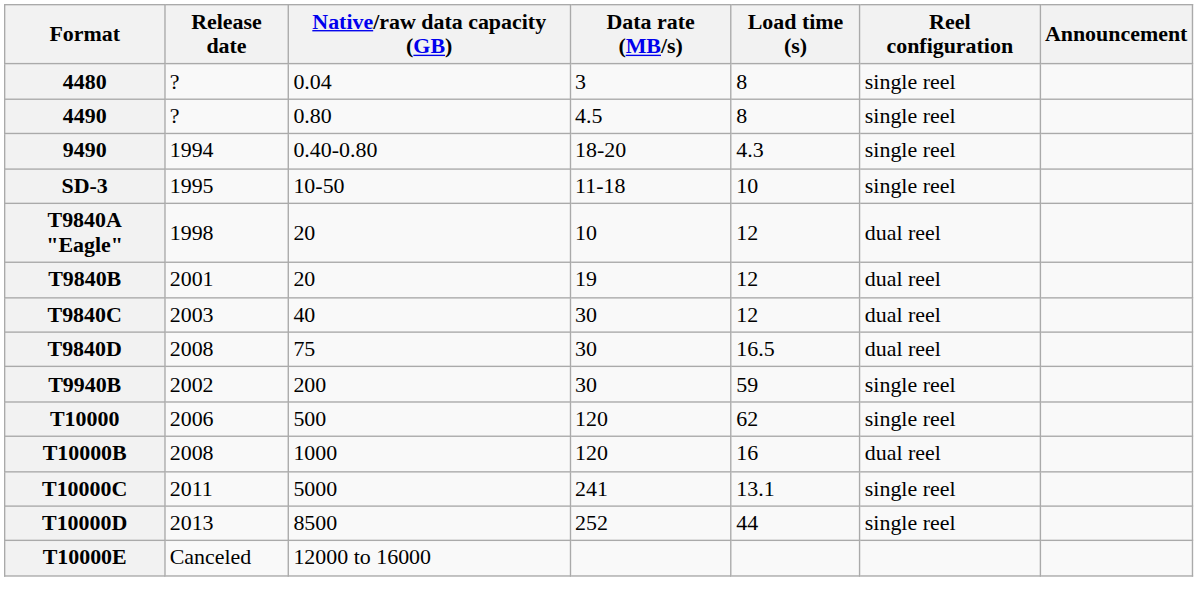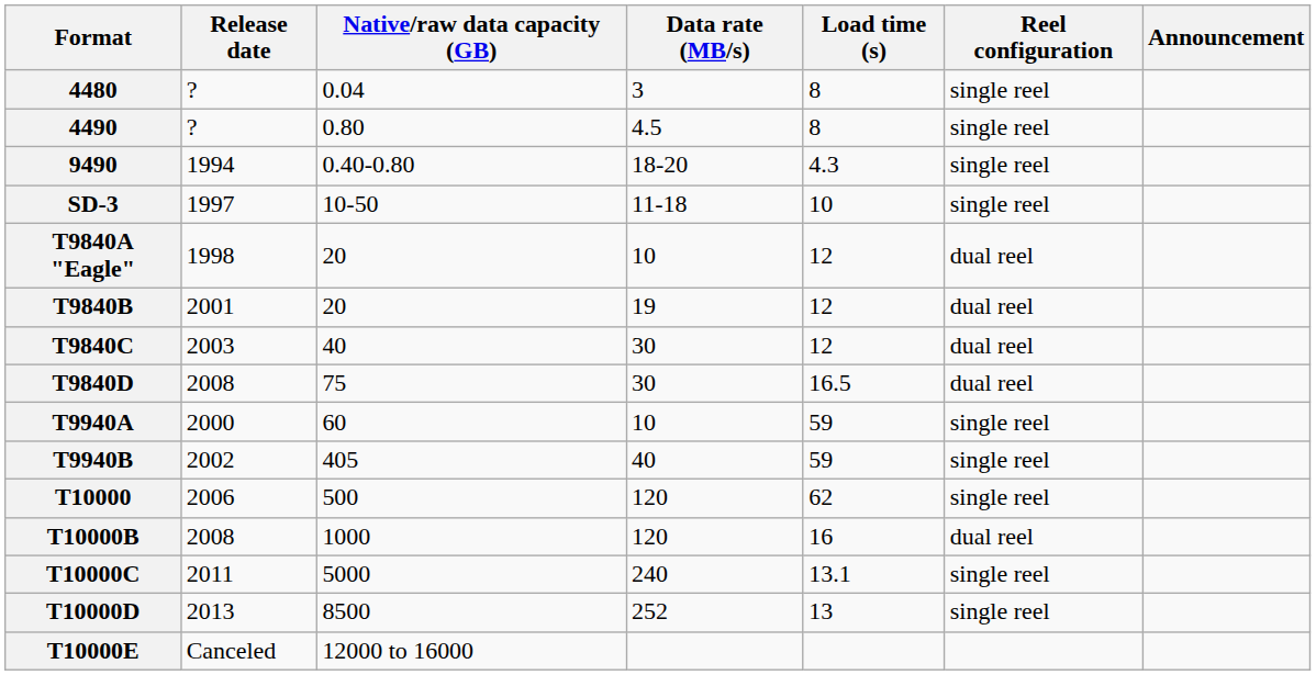 <table class="wikitable sortable">
 <tr>
 <th>Format</th>
 <th>Release date</th>
 <th><a href='#'>Native</a>/raw data capacity (<a href='#'>GB</a>)</th>
 <th>Data rate (<a href='#'>MB</a>/s)</th>
 <th>Load time (s)</th>
 <th>Reel configuration</th>
 <th>Announcement</th>
 </tr>
 <tr>
 <th>4480</th>
 <td>?</td>
 <td>0.04</td>
 <td>3</td>
 <td>8</td>
 <td>single reel</td>
 <td></td>
 </tr>
 <tr>
 <th>4490</th>
 <td>?</td>
 <td>0.80</td>
 <td>4.5</td>
 <td>8</td>
 <td>single reel</td>
 <td></td>
 </tr>
 <tr>
 <th>9490</th>
 <td>1994</td>
 <td>0.40-0.80</td>
 <td>18-20</td>
 <td>4.3</td>
 <td>single reel</td>
 <td></td>
 </tr>
 <tr>
 <th>SD-3</th>
-<td>1995</td>
+<td>1997</td>
 <td>10-50</td>
 <td>11-18</td>
 <td>10</td>
 <td>single reel</td>
 <td></td>
 </tr>
 <tr>
 <th>T9840A "Eagle"</th>
 <td>1998</td>
 <td>20</td>
 <td>10</td>
 <td>12</td>
 <td>dual reel</td>
 <td></td>
 </tr>
 <tr>
 <th>T9840B</th>
 <td>2001</td>
 <td>20</td>
 <td>19</td>
 <td>12</td>
 <td>dual reel</td>
 <td></td>
 </tr>
 <tr>
 <th>T9840C</th>
 <td>2003</td>
 <td>40</td>
 <td>30</td>
 <td>12</td>
 <td>dual reel</td>
 <td></td>
 </tr>
 <tr>
 <th>T9840D</th>
 <td>2008</td>
 <td>75</td>
 <td>30</td>
 <td>16.5</td>
 <td>dual reel</td>
 <td></td>
 </tr>
 <tr>
+<th>T9940A</th>
+<td>2000</td>
+<td>60</td>
+<td>10</td>
+<td>59</td>
+<td>single reel</td>
+<td></td>
+</tr>
+<tr>
 <th>T9940B</th>
 <td>2002</td>
-<td>200</td>
-<td>30</td>
+<td>405</td>
+<td>40</td>
 <td>59</td>
 <td>single reel</td>
 <td></td>
 </tr>
 <tr>
 <th>T10000</th>
 <td>2006</td>
 <td>500</td>
 <td>120</td>
 <td>62</td>
 <td>single reel</td>
 <td></td>
 </tr>
 <tr>
 <th>T10000B</th>
 <td>2008</td>
 <td>1000</td>
 <td>120</td>
 <td>16</td>
 <td>dual reel</td>
 <td></td>
 </tr>
 <tr>
 <th>T10000C</th>
 <td>2011</td>
 <td>5000</td>
-<td>241</td>
+<td>240</td>
 <td>13.1</td>
 <td>single reel</td>
 <td></td>
 </tr>
 <tr>
 <th>T10000D</th>
 <td>2013</td>
 <td>8500</td>
 <td>252</td>
-<td>44</td>
+<td>13</td>
 <td>single reel</td>
 <td></td>
 </tr>
 <tr>
 <th>T10000E</th>
 <td>Canceled</td>
 <td>12000 to 16000</td>
 <td></td>
 <td></td>
 <td></td>
 <td></td>
 </tr>
 </table>
